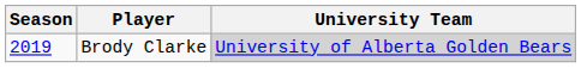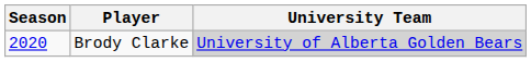 <table class="wikitable">
 <tr>
 <th>Season</th>
 <th>Player</th>
 <th>University Team</th>
 </tr>
 <tr>
-<td><a href='#'>2019</a></td>
+<td><a href='#'>2020</a></td>
 <td>Brody Clarke</td>
 <td style="background: lightgrey;"><a href='#'>University of Alberta Golden Bears</a></td>
 </tr>
 </table>
